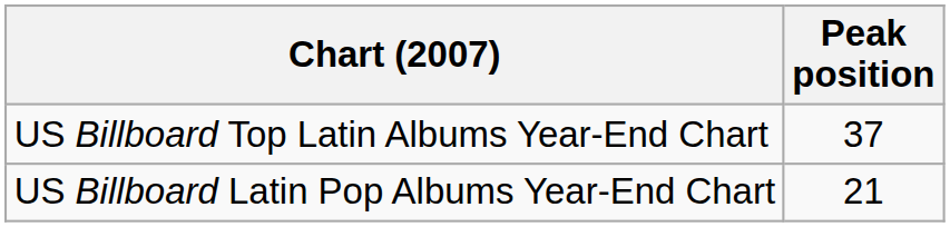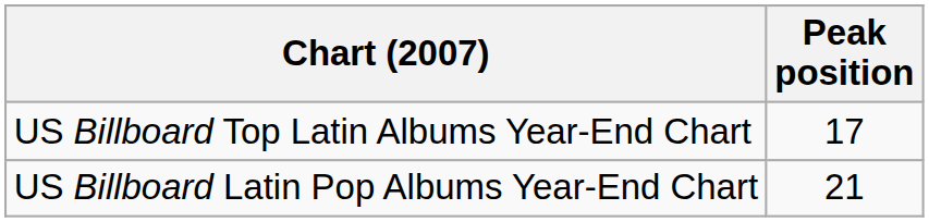 <table class="wikitable">
 <tr>
 <th align="left">Chart (2007)</th>
 <th align="left">Peak<br>position</th>
 </tr>
 <tr>
 <td align="left">US <em>Billboard</em> Top Latin Albums Year-End Chart</td>
-<td align="center">37</td>
+<td align="center">17</td>
 </tr>
 <tr>
 <td align="left">US <em>Billboard</em> Latin Pop Albums Year-End Chart</td>
 <td align="center">21</td>
 </tr>
 </table>
